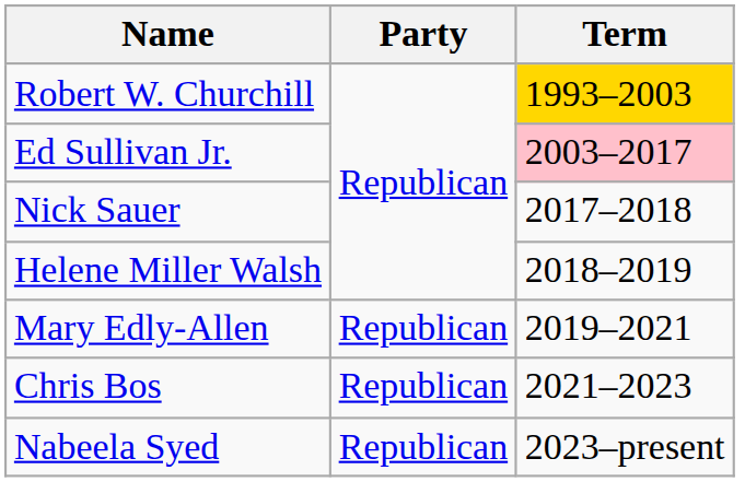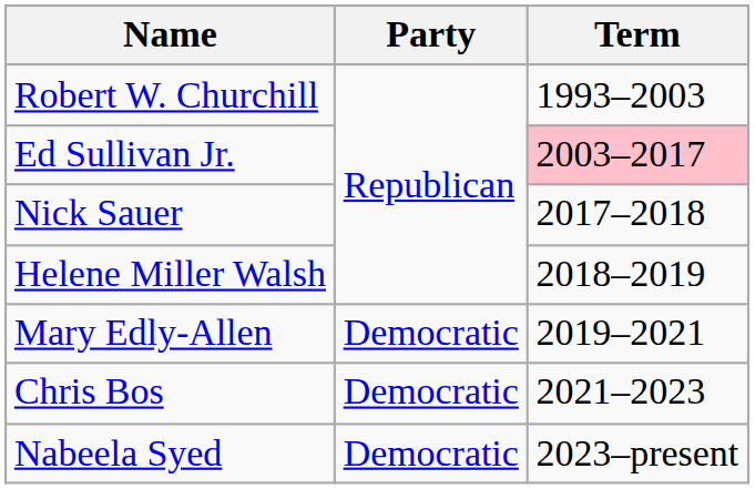 <table class="wikitable">
 <tr>
 <th>Name</th>
 <th>Party</th>
 <th>Term</th>
 </tr>
 <tr>
 <td><a href='#'>Robert W. Churchill</a></td>
 <td rowspan="4"><a href='#'>Republican</a></td>
-<td style="background: gold;">1993–2003</td>
+<td>1993–2003</td>
 </tr>
 <tr>
 <td><a href='#'>Ed Sullivan Jr.</a></td>
 <td style="background: pink;">2003–2017</td>
 </tr>
 <tr>
 <td><a href='#'>Nick Sauer</a></td>
 <td>2017–2018</td>
 </tr>
 <tr>
 <td><a href='#'>Helene Miller Walsh</a></td>
 <td>2018–2019</td>
 </tr>
 <tr>
 <td><a href='#'>Mary Edly-Allen</a></td>
-<td><a href='#'>Republican</a></td>
+<td><a href='#'>Democratic</a></td>
 <td>2019–2021</td>
 </tr>
 <tr>
 <td><a href='#'>Chris Bos</a></td>
-<td><a href='#'>Republican</a></td>
+<td><a href='#'>Democratic</a></td>
 <td>2021–2023</td>
 </tr>
 <tr>
 <td><a href='#'>Nabeela Syed</a></td>
-<td><a href='#'>Republican</a></td>
+<td><a href='#'>Democratic</a></td>
 <td>2023–present</td>
 </tr>
 </table>
